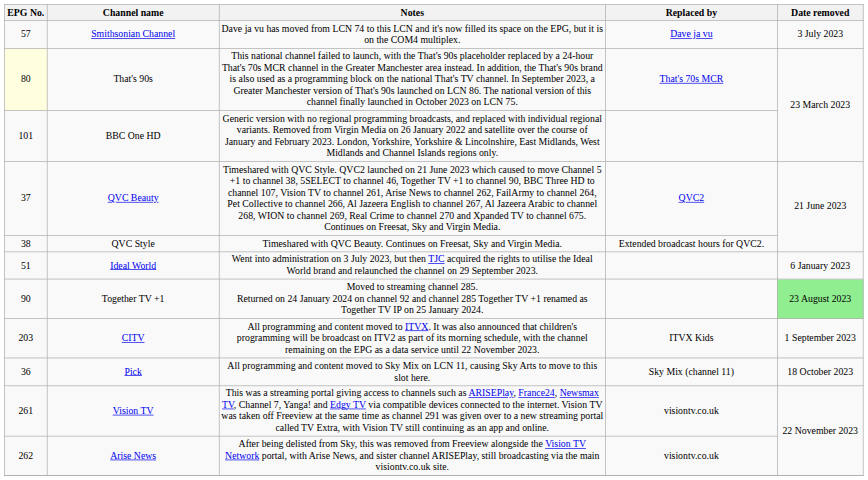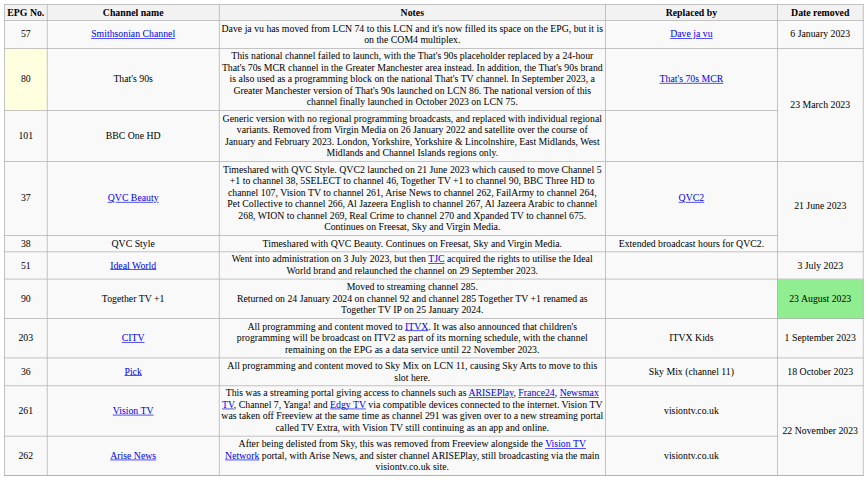 <table class="wikitable sortable" style="font-size:90%; text-align:center; width:100%;">
 <tr>
 <th style="width:5%;">EPG No.</th>
 <th style="width:20%;">Channel name</th>
 <th style="width:45%;">Notes</th>
 <th style="width:20%;">Replaced by</th>
 <th style="width:10%;">Date removed</th>
 </tr>
 <tr>
 <td>57</td>
 <td><a href='#'>Smithsonian Channel</a></td>
 <td>Dave ja vu has moved from LCN 74 to this LCN and it's now filled its space on the EPG, but it is on the COM4 multiplex.</td>
 <td><a href='#'>Dave ja vu</a></td>
-<td>3 July 2023</td>
+<td>6 January 2023</td>
 </tr>
 <tr>
 <td style="background: lightyellow;">80</td>
 <td>That's 90s</td>
 <td>This national channel failed to launch, with the That's 90s placeholder replaced by a 24-hour That's 70s MCR channel in the Greater Manchester area instead. In addition, the That's 90s brand is also used as a programming block on the national That's TV channel. In September 2023, a Greater Manchester version of That's 90s launched on LCN 86. The national version of this channel finally launched in October 2023 on LCN 75.</td>
 <td><a href='#'>That's 70s MCR</a></td>
 <td rowspan="2">23 March 2023</td>
 </tr>
 <tr>
 <td>101</td>
 <td>BBC One HD</td>
 <td>Generic version with no regional programming broadcasts, and replaced with individual regional variants. Removed from Virgin Media on 26 January 2022 and satellite over the course of January and February 2023. London, Yorkshire, Yorkshire & Lincolnshire, East Midlands, West Midlands and Channel Islands regions only.</td>
 <td></td>
 </tr>
 <tr>
 <td>37</td>
 <td><a href='#'>QVC Beauty</a></td>
 <td>Timeshared with QVC Style. QVC2 launched on 21 June 2023 which caused to move Channel 5 +1 to channel 38, 5SELECT to channel 46, Together TV +1 to channel 90, BBC Three HD to channel 107, Vision TV to channel 261, Arise News to channel 262, FailArmy to channel 264, Pet Collective to channel 266, Al Jazeera English to channel 267, Al Jazeera Arabic to channel 268, WION to channel 269, Real Crime to channel 270 and Xpanded TV to channel 675. Continues on Freesat, Sky and Virgin Media.</td>
 <td><a href='#'>QVC2</a></td>
 <td rowspan="2">21 June 2023</td>
 </tr>
 <tr>
 <td>38</td>
 <td>QVC Style</td>
 <td>Timeshared with QVC Beauty. Continues on Freesat, Sky and Virgin Media.</td>
 <td>Extended broadcast hours for QVC2.</td>
 </tr>
 <tr>
 <td>51</td>
 <td><a href='#'>Ideal World</a></td>
 <td>Went into administration on 3 July 2023, but then <a href='#'>TJC</a> acquired the rights to utilise the Ideal World brand and relaunched the channel on 29 September 2023.</td>
 <td></td>
-<td>6 January 2023</td>
+<td>3 July 2023</td>
 </tr>
 <tr>
 <td>90</td>
 <td>Together TV +1</td>
 <td>Moved to streaming channel 285.<br>Returned on 24 January 2024 on channel 92 and channel 285 Together TV +1 renamed as Together TV IP on 25 January 2024.</td>
 <td></td>
 <td style="background: lightgreen;">23 August 2023</td>
 </tr>
 <tr>
 <td>203</td>
 <td><a href='#'>CITV</a></td>
 <td>All programming and content moved to <a href='#'>ITVX</a>. It was also announced that children's programming will be broadcast on ITV2 as part of its morning schedule, with the channel remaining on the EPG as a data service until 22 November 2023.</td>
 <td>ITVX Kids</td>
 <td>1 September 2023</td>
 </tr>
 <tr>
 <td>36</td>
 <td><a href='#'>Pick</a></td>
 <td>All programming and content moved to Sky Mix on LCN 11, causing Sky Arts to move to this slot here.</td>
 <td>Sky Mix (channel 11)</td>
 <td>18 October 2023</td>
 </tr>
 <tr>
 <td>261</td>
 <td><a href='#'>Vision TV</a></td>
 <td>This was a streaming portal giving access to channels such as <a href='#'>ARISEPlay</a>, <a href='#'>France24</a>, <a href='#'>Newsmax TV</a>, Channel 7, Yanga! and <a href='#'>Edgy TV</a> via compatible devices connected to the internet. Vision TV was taken off Freeview at the same time as channel 291 was given over to a new streaming portal called TV Extra, with Vision TV still continuing as an app and online.</td>
 <td>visiontv.co.uk</td>
 <td rowspan="2">22 November 2023</td>
 </tr>
 <tr>
 <td>262</td>
 <td><a href='#'>Arise News</a></td>
 <td>After being delisted from Sky, this was removed from Freeview alongside the <a href='#'>Vision TV Network</a> portal, with Arise News, and sister channel ARISEPlay, still broadcasting via the main visiontv.co.uk site.</td>
 <td>visiontv.co.uk</td>
 </tr>
 <tr>
 </tr>
 </table>
